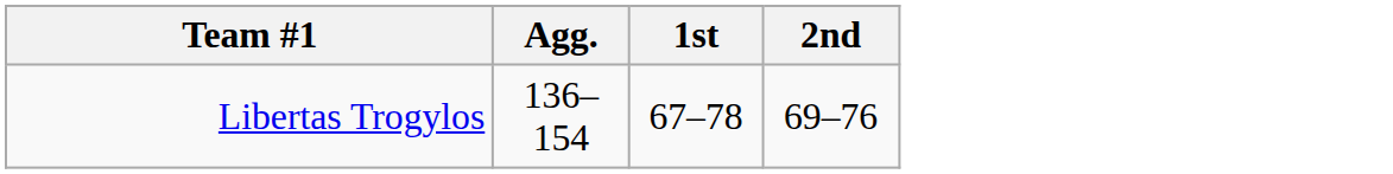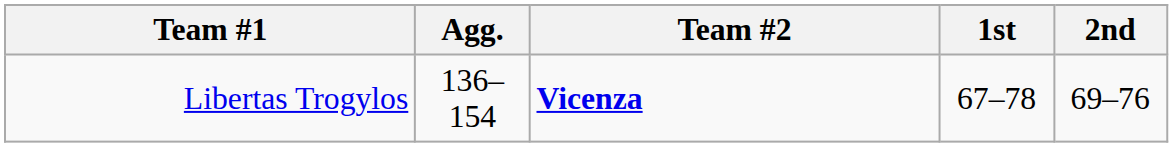 <table class=wikitable style="text-align:center">
 <tr>
 <th width=200>Team #1</th>
 <th width=50>Agg.</th>
+<th width=200>Team #2</th>
 <th width=50>1st</th>
 <th width=50>2nd</th>
 </tr>
 <tr>
 <td align=right><a href='#'>Libertas Trogylos</a> </td>
 <td>136–154</td>
+<td align=left> <strong><a href='#'>Vicenza</a></strong></td>
 <td align=center>67–78</td>
 <td align=center>69–76</td>
 </tr>
 </table>
